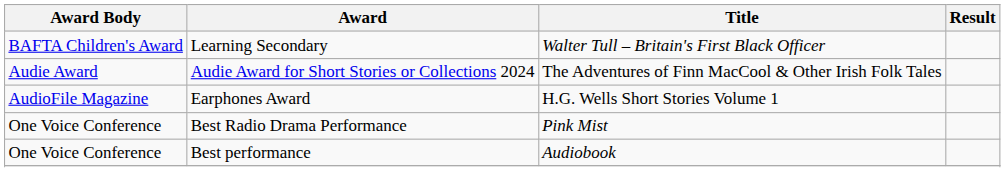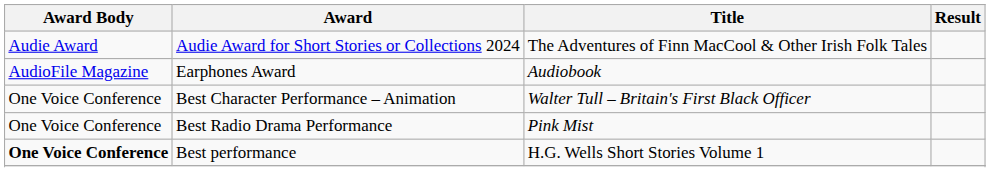 <table class="wikitable sortable">
 <tr>
 <th>Award Body</th>
 <th>Award</th>
 <th>Title</th>
 <th>Result</th>
-</tr>
-<tr>
-<td><a href='#'>BAFTA Children's Award</a></td>
-<td Children's>Learning Secondary</td>
-<td><em>Walter Tull – Britain's First Black Officer</em></td>
-<td></td>
 </tr>
 <tr>
 <td><a href='#'>Audie Award</a></td>
 <td><a href='#'>Audie Award for Short Stories or Collections</a> 2024</td>
 <td>The Adventures of Finn MacCool & Other Irish Folk Tales</td>
 <td></td>
 </tr>
 <tr>
 <td><a href='#'>AudioFile Magazine</a></td>
 <td>Earphones Award</td>
-<td>H.G. Wells Short Stories Volume 1</td>
+<td><em>Audiobook</em></td>
+<td></td>
+</tr>
+<tr>
+<td>One Voice Conference</td>
+<td>Best Character Performance – Animation</td>
+<td><em>Walter Tull – Britain's First Black Officer</em></td>
 <td></td>
 </tr>
 <tr>
 <td>One Voice Conference</td>
 <td Radio>Best Radio Drama Performance</td>
 <td><em>Pink Mist</em></td>
 <td></td>
 </tr>
 <tr>
-<td>One Voice Conference</td>
+<td><strong>One Voice Conference</strong></td>
 <td>Best performance</td>
-<td><em>Audiobook</em></td>
+<td>H.G. Wells Short Stories Volume 1</td>
 <td></td>
 </tr>
 <tr>
 </tr>
 <tr>
 </tr>
 </table>
